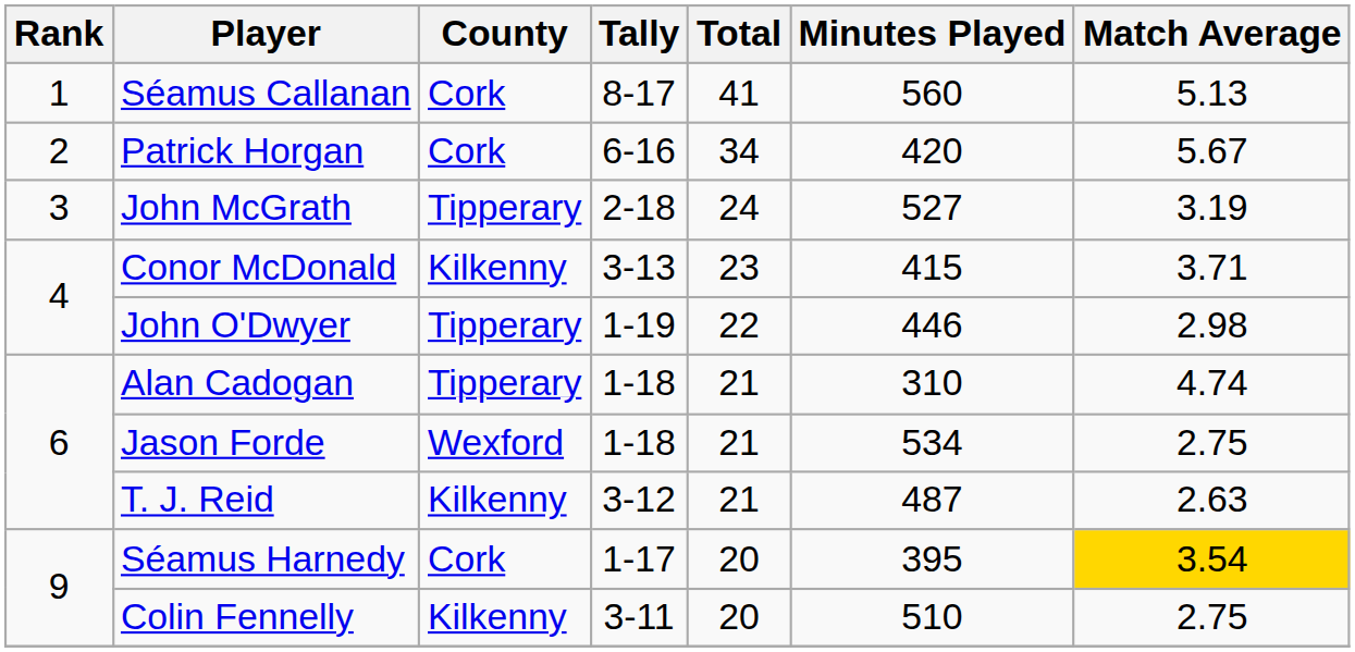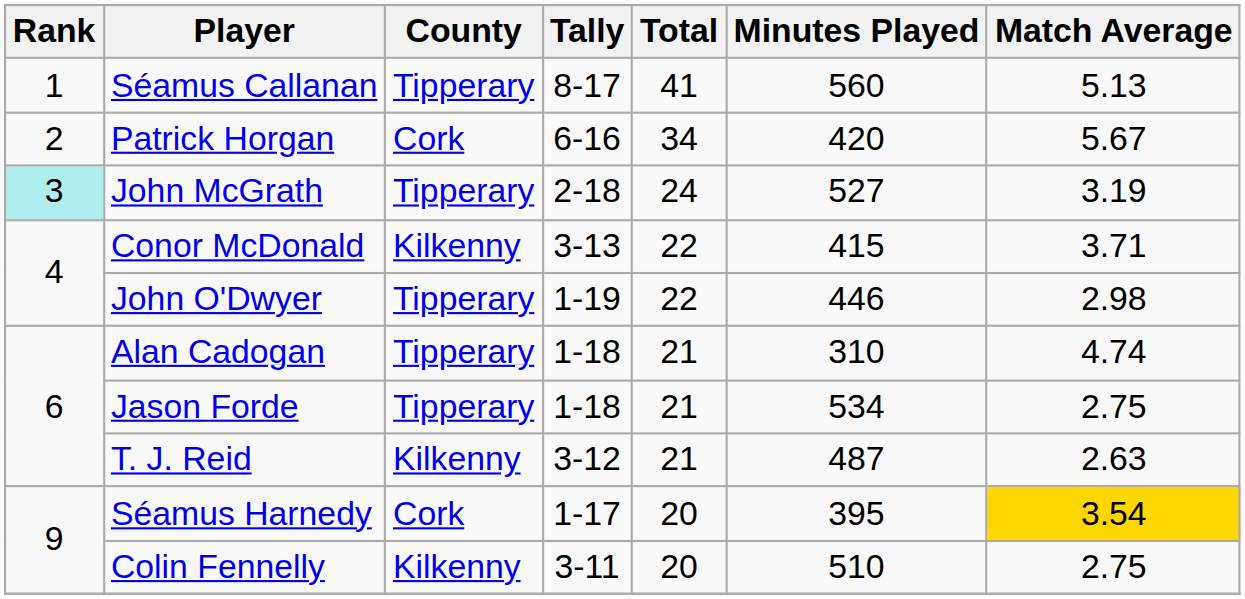 <table class="wikitable sortable">
 <tr>
 <th>Rank</th>
 <th>Player</th>
 <th>County</th>
 <th>Tally</th>
 <th>Total</th>
 <th>Minutes Played</th>
 <th>Match Average</th>
 </tr>
 <tr>
 <td rowspan=1 align=center>1</td>
 <td><a href='#'>Séamus Callanan</a></td>
-<td><a href='#'>Cork</a></td>
+<td><a href='#'>Tipperary</a></td>
 <td align=center>8-17</td>
 <td align=center>41</td>
 <td align=center>560</td>
 <td align=center>5.13</td>
 </tr>
 <tr>
 <td rowspan=1 align=center>2</td>
 <td><a href='#'>Patrick Horgan</a></td>
 <td><a href='#'>Cork</a></td>
 <td align=center>6-16</td>
 <td align=center>34</td>
 <td align=center>420</td>
 <td align=center>5.67</td>
 </tr>
 <tr>
-<td rowspan=1 align=center>3</td>
+<td rowspan=1 align=center style="background: paleturquoise;">3</td>
 <td><a href='#'>John McGrath</a></td>
 <td><a href='#'>Tipperary</a></td>
 <td align=center>2-18</td>
 <td align=center>24</td>
 <td align=center>527</td>
 <td align=center>3.19</td>
 </tr>
 <tr>
 <td rowspan=2 align=center>4</td>
 <td><a href='#'>Conor McDonald</a></td>
 <td><a href='#'>Kilkenny</a></td>
 <td align=center>3-13</td>
-<td align=center>23</td>
+<td align=center>22</td>
 <td align=center>415</td>
 <td align=center>3.71</td>
 </tr>
 <tr>
 <td><a href='#'>John O'Dwyer</a></td>
 <td><a href='#'>Tipperary</a></td>
 <td align=center>1-19</td>
 <td align=center>22</td>
 <td align=center>446</td>
 <td align=center>2.98</td>
 </tr>
 <tr>
 <td rowspan=3 align=center>6</td>
 <td><a href='#'>Alan Cadogan</a></td>
 <td><a href='#'>Tipperary</a></td>
 <td align=center>1-18</td>
 <td align=center>21</td>
 <td align=center>310</td>
 <td align=center>4.74</td>
 </tr>
 <tr>
 <td><a href='#'>Jason Forde</a></td>
-<td><a href='#'>Wexford</a></td>
+<td><a href='#'>Tipperary</a></td>
 <td align=center>1-18</td>
 <td align=center>21</td>
 <td align=center>534</td>
 <td align=center>2.75</td>
 </tr>
 <tr>
 <td><a href='#'>T. J. Reid</a></td>
 <td><a href='#'>Kilkenny</a></td>
 <td align=center>3-12</td>
 <td align=center>21</td>
 <td align=center>487</td>
 <td align=center>2.63</td>
 </tr>
 <tr>
 <td rowspan=2 align=center>9</td>
 <td><a href='#'>Séamus Harnedy</a></td>
 <td><a href='#'>Cork</a></td>
 <td align=center>1-17</td>
 <td align=center>20</td>
 <td align=center>395</td>
 <td align=center style="background: gold;">3.54</td>
 </tr>
 <tr>
 <td><a href='#'>Colin Fennelly</a></td>
 <td><a href='#'>Kilkenny</a></td>
 <td align=center>3-11</td>
 <td align=center>20</td>
 <td align=center>510</td>
 <td align=center>2.75</td>
 </tr>
 <tr>
 </tr>
 </table>
